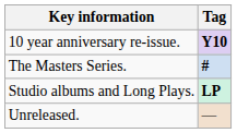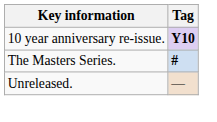 <table class="wikitable" style="font-size:90%;">
 <tr>
 <th>Key information</th>
 <th>Tag</th>
 </tr>
 <tr>
 <td>10 year anniversary re-issue.</td>
 <td style="background:#ddcef2;"><strong>Y10</strong></td>
 </tr>
 <tr>
 <td>The Masters Series.</td>
 <td style="background:#cedff2;"><strong>#</strong></td>
 </tr>
 <tr>
-<td>Studio albums and Long Plays.</td>
-<td style="background:#cef2e0;"><strong>LP</strong></td>
-</tr>
-<tr>
 <td>Unreleased.</td>
 <td style="background:#f2e0ce;">—</td>
 </tr>
 </table>
